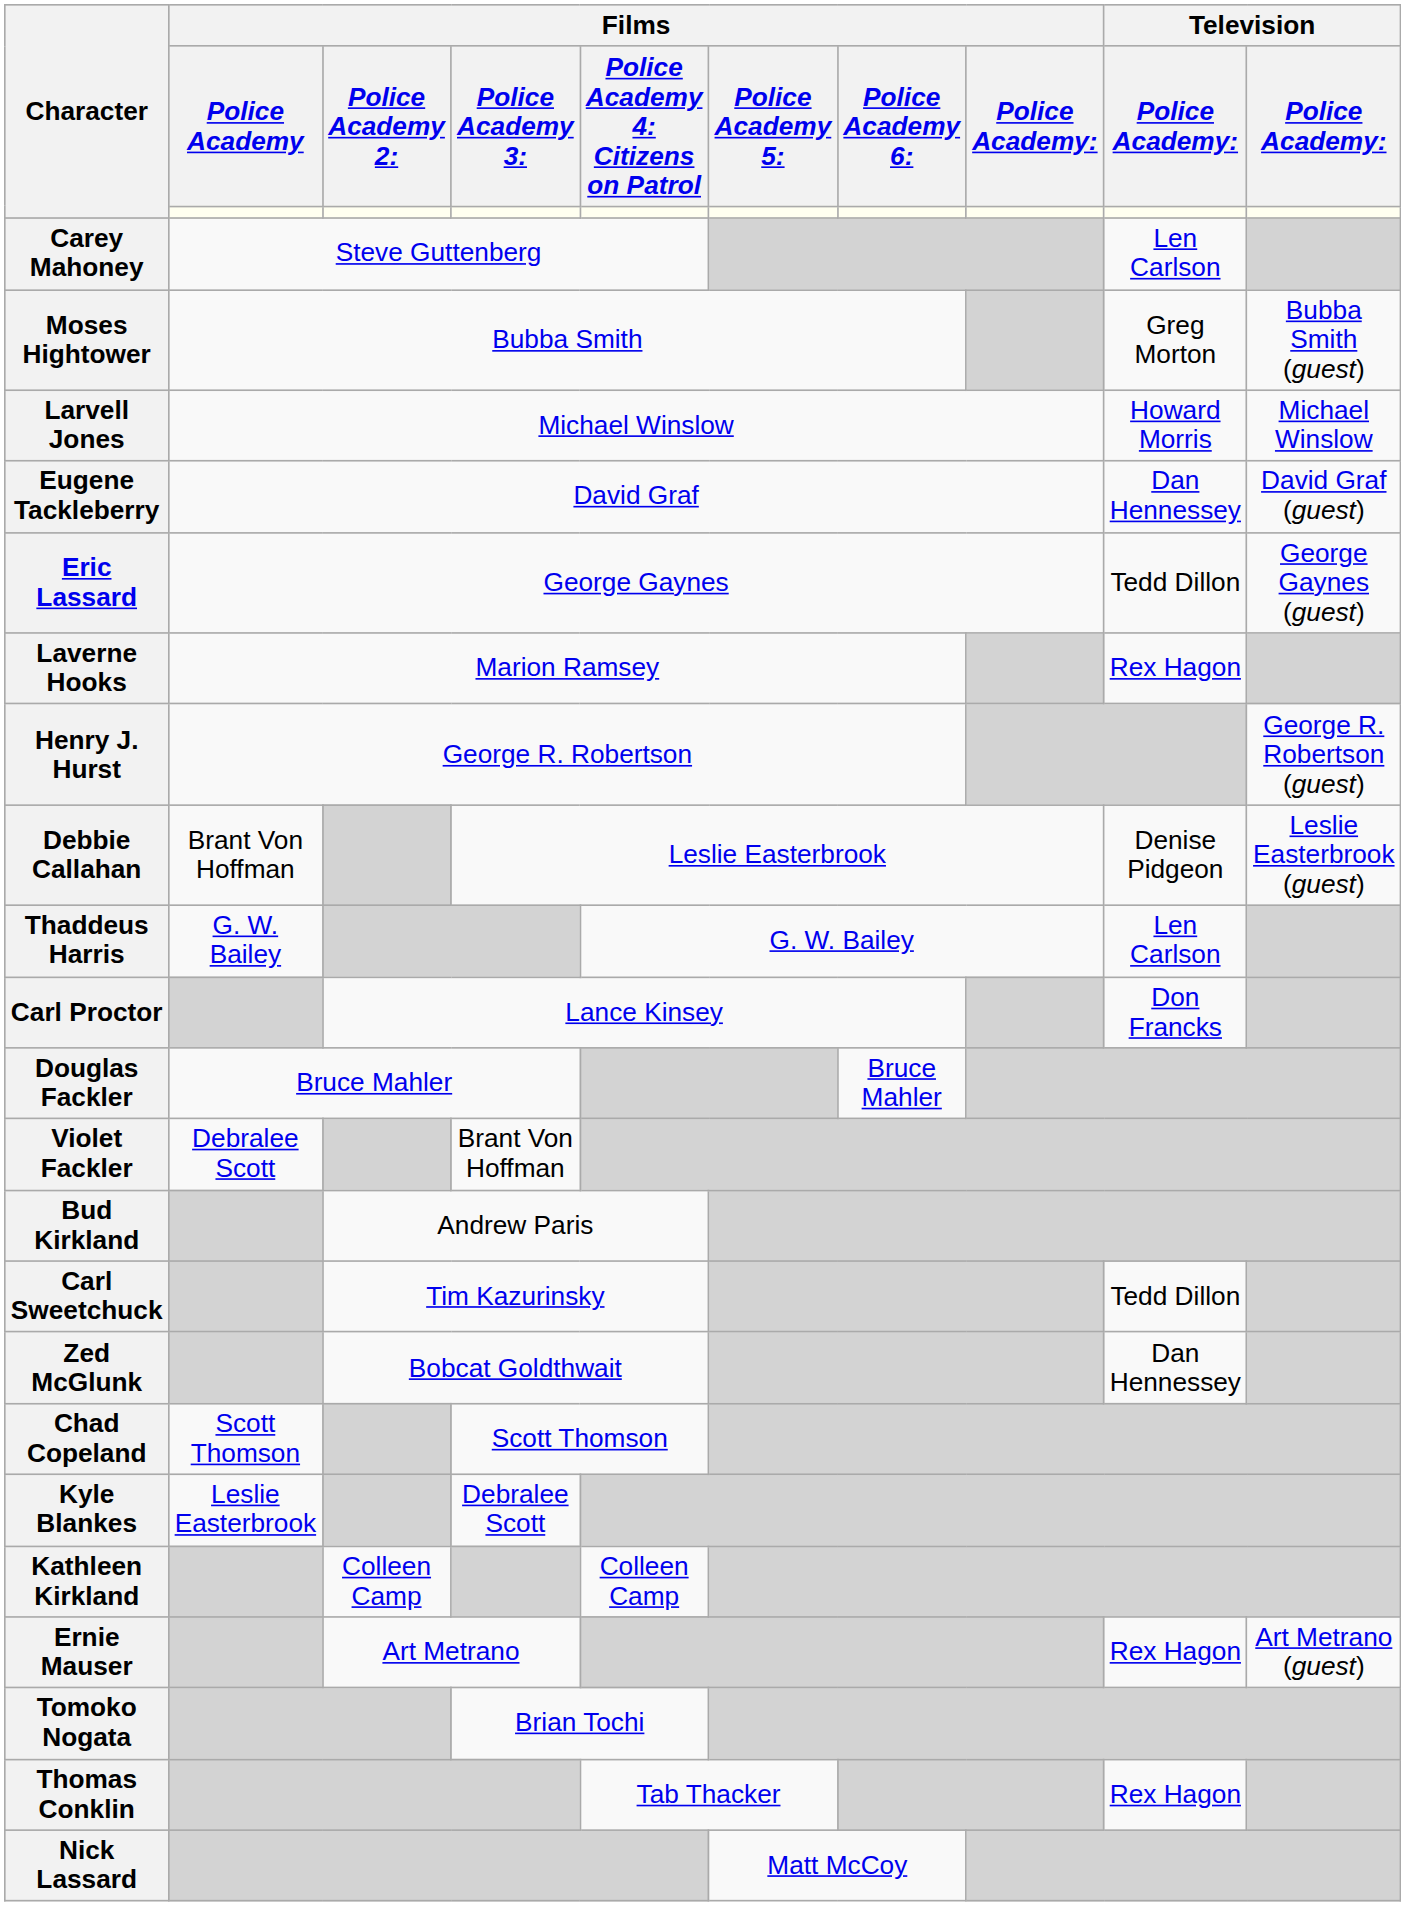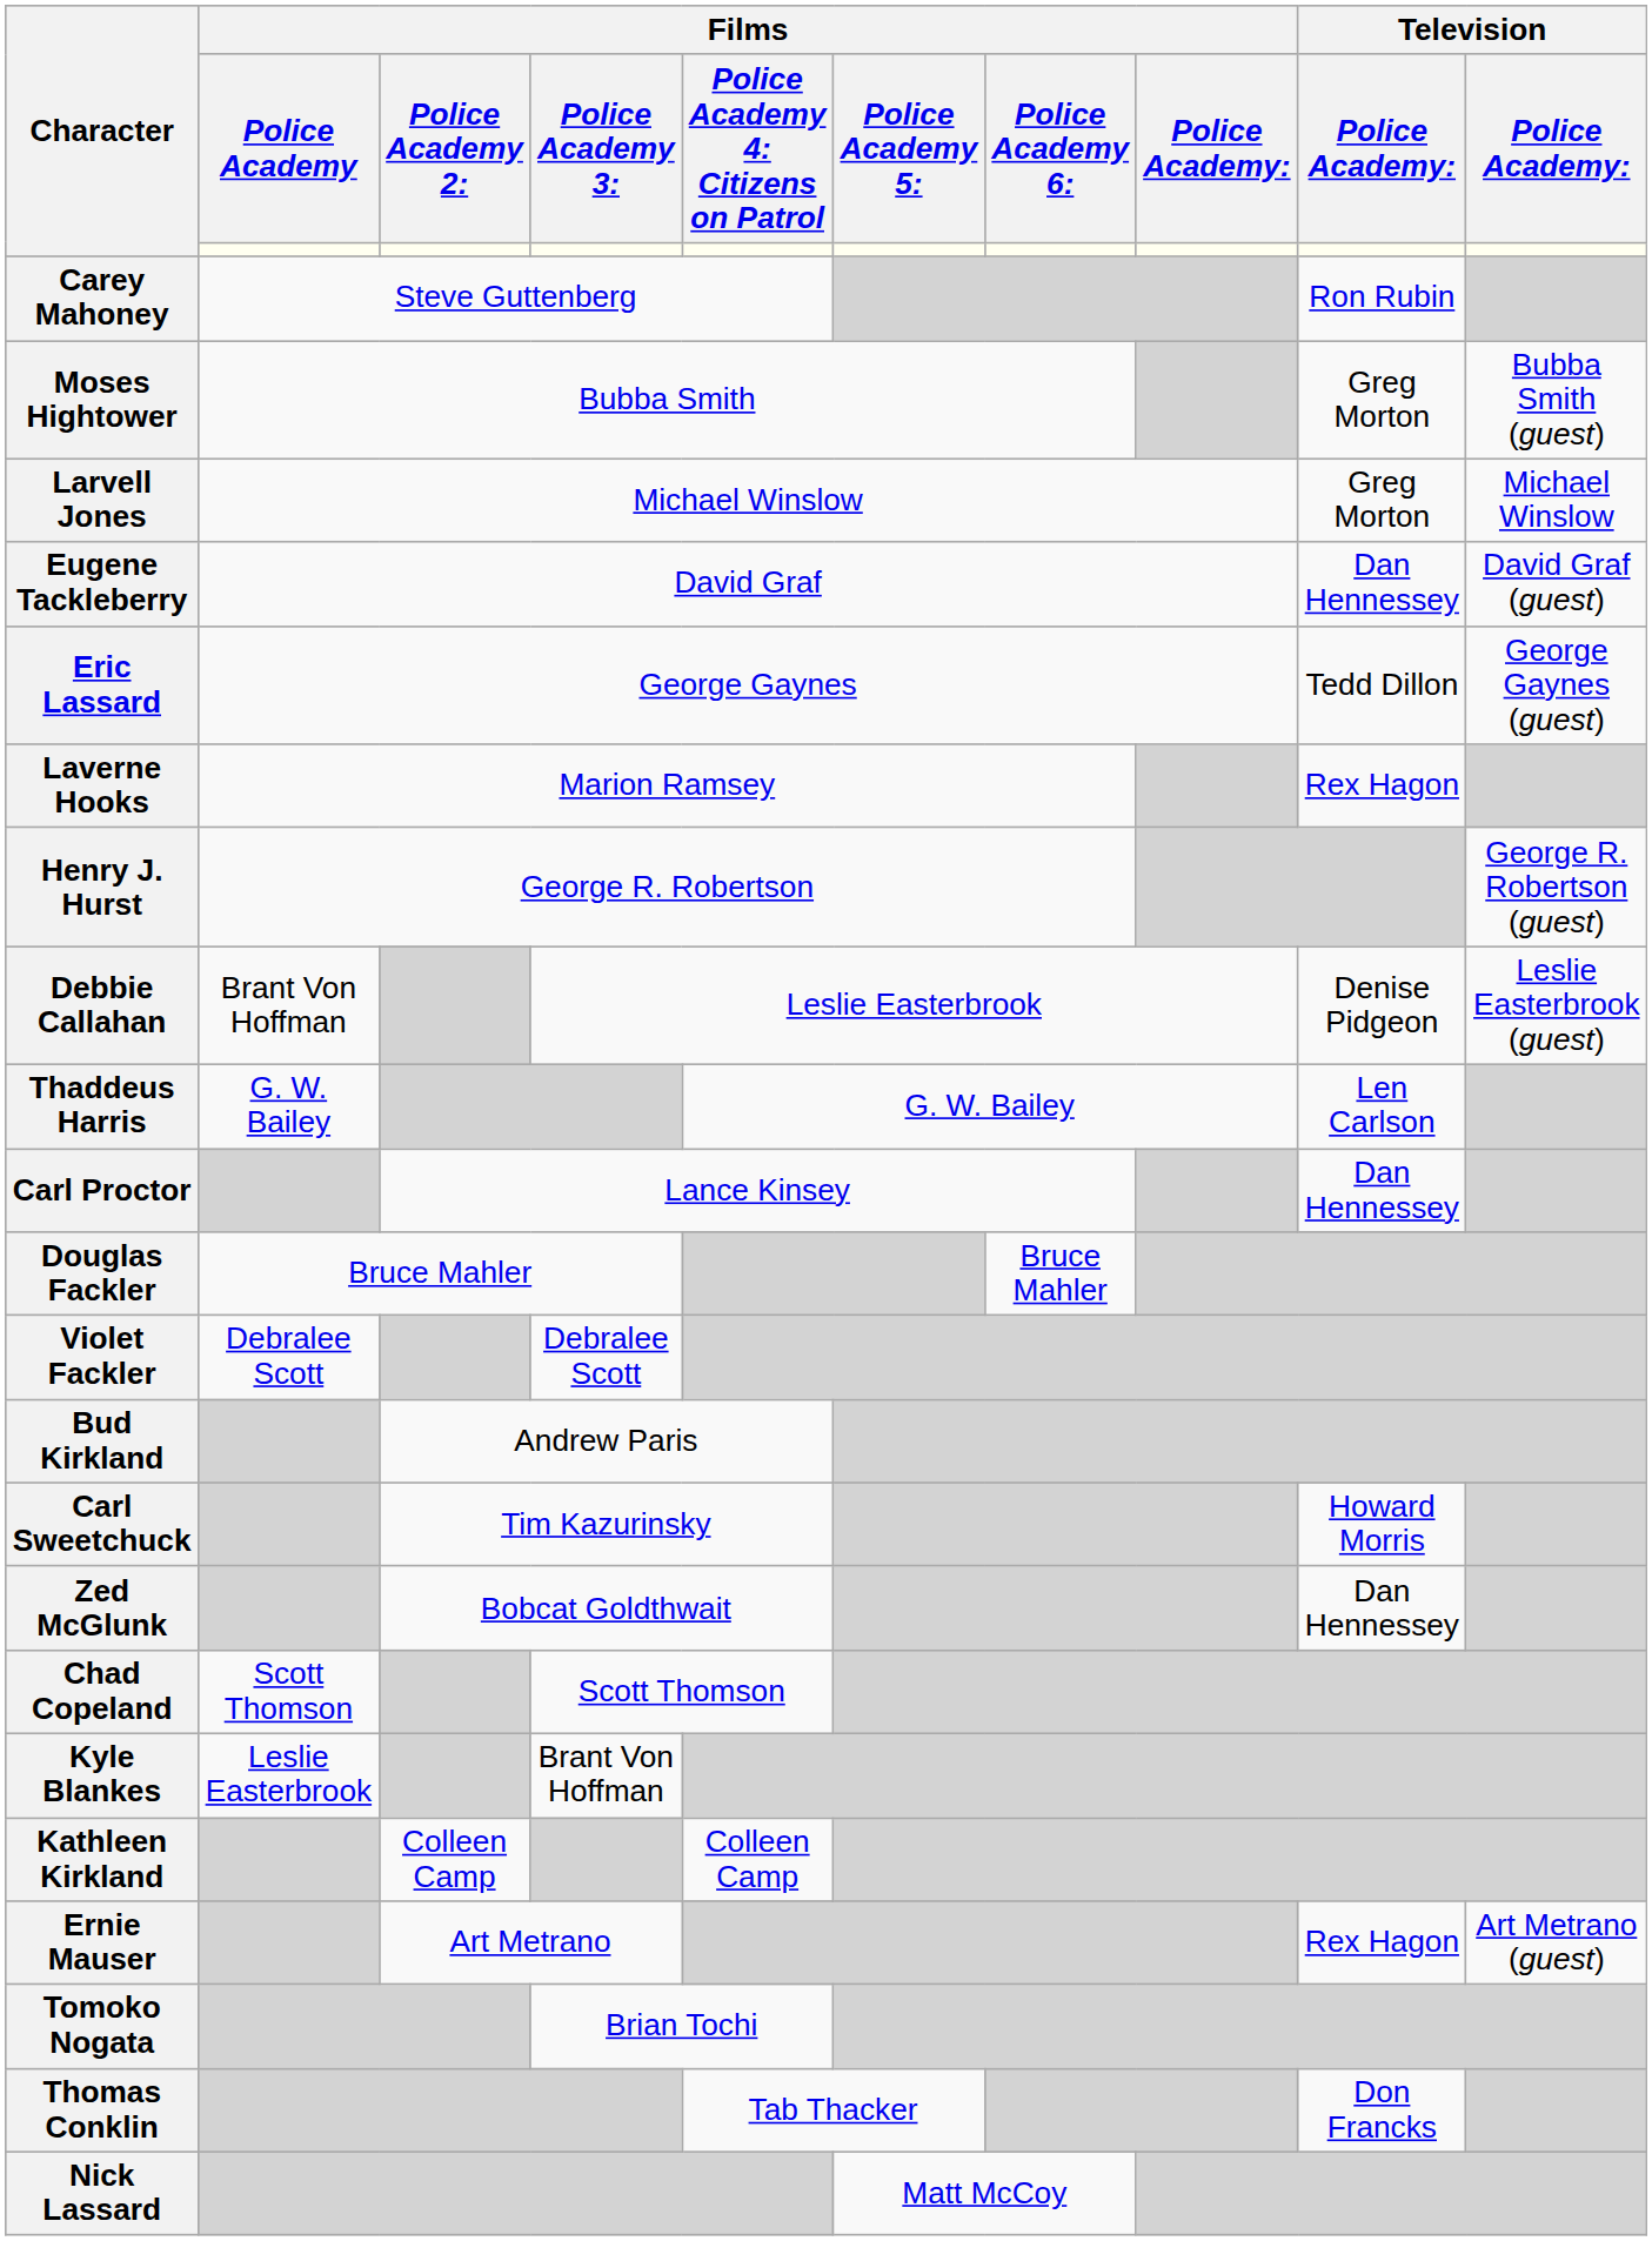 <table class="wikitable plainrowheaders" style="text-align:center";>
 <tr>
 <th scope="col" rowspan="3">Character</th>
 <th scope="colgroup" colspan="7">Films</th>
 <th scope="colgroup" colspan="2">Television</th>
 </tr>
 <tr>
 <th scope="col"><em><a href='#'>Police Academy</a></em></th>
 <th scope="col"><em><a href='#'>Police Academy 2: <br></a></em></th>
 <th scope="col"><em><a href='#'>Police Academy 3: <br></a></em></th>
 <th scope="col"><em><a href='#'>Police Academy 4: <br>Citizens on Patrol</a></em></th>
 <th scope="col"><em><a href='#'>Police Academy 5: <br></a></em></th>
 <th scope="col"><em><a href='#'>Police Academy 6: <br></a></em></th>
 <th scope="col"><em><a href='#'>Police Academy: <br></a></em></th>
 <th scope="col"><em><a href='#'>Police Academy: <br></a></em></th>
 <th scope="col"><em><a href='#'>Police Academy: <br></a></em></th>
 </tr>
 <tr>
 <th scope="col" style="background:ivory;"></th>
 <th scope="col" style="background:ivory;"></th>
 <th scope="col" style="background:ivory;"></th>
 <th scope="col" style="background:ivory;"></th>
 <th scope="col" style="background:ivory;"></th>
 <th scope="col" style="background:ivory;"></th>
 <th scope="col" style="background:ivory;"></th>
 <th scope="col" style="background:ivory;"></th>
 <th scope="col" style="background:ivory;"></th>
 </tr>
 <tr>
 <th scope="row">Carey Mahoney</th>
 <td colspan="4"><a href='#'>Steve Guttenberg</a></td>
 <td colspan="3" style="background-color:#D3D3D3;"></td>
-<td colspan="1"><a href='#'>Len Carlson</a></td>
+<td colspan="1"><a href='#'>Ron Rubin</a></td>
 <td style="background-color:#D3D3D3;"></td>
 </tr>
 <tr>
 <th scope="row">Moses Hightower</th>
 <td colspan="6"><a href='#'>Bubba Smith</a></td>
 <td style="background-color:#D3D3D3;"></td>
 <td colspan="1">Greg Morton</td>
 <td colspan="1"><a href='#'>Bubba Smith</a> (<em>guest</em>)</td>
 </tr>
 <tr>
 <th scope="row">Larvell Jones</th>
 <td colspan="7"><a href='#'>Michael Winslow</a></td>
-<td colspan="1"><a href='#'>Howard Morris</a></td>
+<td colspan="1">Greg Morton</td>
 <td colspan="1"><a href='#'>Michael Winslow</a></td>
 </tr>
 <tr>
 <th scope="row">Eugene Tackleberry</th>
 <td colspan="7"><a href='#'>David Graf</a></td>
 <td colspan="1"><a href='#'>Dan Hennessey</a></td>
 <td colspan="1"><a href='#'>David Graf</a> (<em>guest</em>)</td>
 </tr>
 <tr>
 <th scope="row"><a href='#'>Eric Lassard</a></th>
 <td colspan="7"><a href='#'>George Gaynes</a></td>
 <td colspan="1">Tedd Dillon</td>
 <td colspan="1"><a href='#'>George Gaynes</a> (<em>guest</em>)</td>
 </tr>
 <tr>
 <th scope="row">Laverne Hooks</th>
 <td colspan="6"><a href='#'>Marion Ramsey</a></td>
 <td style="background-color:#D3D3D3;"></td>
 <td colspan="1"><a href='#'>Rex Hagon</a></td>
 <td style="background-color:#D3D3D3;"></td>
 </tr>
 <tr>
 <th scope="row">Henry J. Hurst</th>
 <td colspan="6"><a href='#'>George R. Robertson</a></td>
 <td colspan="2" style="background-color:#D3D3D3;"></td>
 <td colspan="1"><a href='#'>George R. Robertson</a> (<em>guest</em>)</td>
 </tr>
 <tr>
 <th scope="row">Debbie Callahan</th>
 <td>Brant Von Hoffman</td>
 <td style="background-color:#D3D3D3;"></td>
 <td colspan="5"><a href='#'>Leslie Easterbrook</a></td>
 <td colspan="1">Denise Pidgeon</td>
 <td colspan="1"><a href='#'>Leslie Easterbrook</a> (<em>guest</em>)</td>
 </tr>
 <tr>
 <th scope="row">Thaddeus Harris</th>
 <td><a href='#'>G. W. Bailey</a></td>
 <td colspan="2" style="background-color:#D3D3D3;"></td>
 <td colspan="4"><a href='#'>G. W. Bailey</a></td>
 <td colspan="1"><a href='#'>Len Carlson</a></td>
 <td style="background-color:#D3D3D3;"></td>
 </tr>
 <tr>
 <th scope="row">Carl Proctor</th>
 <td style="background-color:lightgrey;"></td>
 <td colspan="5"><a href='#'>Lance Kinsey</a></td>
 <td style="background-color:#D3D3D3;"></td>
-<td colspan="1"><a href='#'>Don Francks</a></td>
+<td colspan="1"><a href='#'>Dan Hennessey</a></td>
 <td style="background-color:#D3D3D3;"></td>
 </tr>
 <tr>
 <th scope="row">Douglas Fackler</th>
 <td colspan="3"><a href='#'>Bruce Mahler</a></td>
 <td colspan="2" style="background-color:#D3D3D3;"></td>
 <td><a href='#'>Bruce Mahler</a></td>
 <td colspan="3" style="background-color:#D3D3D3;"></td>
 </tr>
 <tr>
 <th scope="row">Violet Fackler</th>
 <td><a href='#'>Debralee Scott</a></td>
 <td style="background-color:#D3D3D3;"></td>
-<td>Brant Von Hoffman</td>
+<td><a href='#'>Debralee Scott</a></td>
 <td colspan="6" style="background-color:#D3D3D3;"></td>
 </tr>
 <tr>
 <th scope="row">Bud Kirkland</th>
 <td style="background-color:lightgrey;"></td>
 <td colspan="3">Andrew Paris</td>
 <td colspan="5" style="background-color:#D3D3D3;"></td>
 </tr>
 <tr>
 <th scope="row">Carl Sweetchuck</th>
 <td style="background-color:lightgrey;"></td>
 <td colspan="3"><a href='#'>Tim Kazurinsky</a></td>
 <td colspan="3" style="background-color:#D3D3D3;"></td>
-<td colspan="1">Tedd Dillon</td>
+<td colspan="1"><a href='#'>Howard Morris</a></td>
 <td style="background-color:#D3D3D3;"></td>
 </tr>
 <tr>
 <th scope="row">Zed McGlunk</th>
 <td style="background-color:lightgrey;"></td>
 <td colspan="3"><a href='#'>Bobcat Goldthwait</a></td>
 <td colspan="3" style="background-color:#D3D3D3;"></td>
 <td colspan="1">Dan Hennessey</td>
 <td style="background-color:#D3D3D3;"></td>
 </tr>
 <tr>
 <th scope="row">Chad Copeland</th>
 <td><a href='#'>Scott Thomson</a></td>
 <td style="background-color:#D3D3D3;"></td>
 <td colspan="2"><a href='#'>Scott Thomson</a></td>
 <td colspan="5" style="background-color:#D3D3D3;"></td>
 </tr>
 <tr>
 <th scope="row">Kyle Blankes</th>
 <td><a href='#'>Leslie Easterbrook</a></td>
 <td style="background-color:#D3D3D3;"></td>
-<td><a href='#'>Debralee Scott</a></td>
+<td>Brant Von Hoffman</td>
 <td colspan="6" style="background-color:#D3D3D3;"></td>
 </tr>
 <tr>
 <th scope="row">Kathleen Kirkland</th>
 <td style="background-color:#D3D3D3;"></td>
 <td><a href='#'>Colleen Camp</a></td>
 <td style="background-color:#D3D3D3;"></td>
 <td><a href='#'>Colleen Camp</a></td>
 <td colspan="5" style="background-color:#D3D3D3;"></td>
 </tr>
 <tr>
 <th scope="row">Ernie Mauser</th>
 <td style="background-color:lightgrey;"></td>
 <td colspan="2"><a href='#'>Art Metrano</a></td>
 <td colspan="4" style="background-color:#D3D3D3;"></td>
 <td colspan="1"><a href='#'>Rex Hagon</a></td>
 <td colspan="1"><a href='#'>Art Metrano</a> (<em>guest</em>)</td>
 </tr>
 <tr>
 <th scope="row">Tomoko Nogata</th>
 <td colspan="2" style="background-color:lightgrey;"></td>
 <td colspan="2"><a href='#'>Brian Tochi</a></td>
 <td colspan="5" style="background-color:#D3D3D3;"></td>
 </tr>
 <tr>
 <th scope="row">Thomas Conklin</th>
 <td colspan="3" style="background-color:lightgrey;"></td>
 <td colspan="2"><a href='#'>Tab Thacker</a></td>
 <td colspan="2" style="background-color:#D3D3D3;"></td>
-<td colspan="1"><a href='#'>Rex Hagon</a></td>
+<td colspan="1"><a href='#'>Don Francks</a></td>
 <td colspan="1" style="background-color:#D3D3D3;"></td>
 </tr>
 <tr>
 <th scope="row">Nick Lassard</th>
 <td colspan="4" style="background-color:lightgrey;"></td>
 <td colspan="2"><a href='#'>Matt McCoy</a></td>
 <td colspan="3" style="background-color:#D3D3D3;"></td>
 </tr>
 </table>
